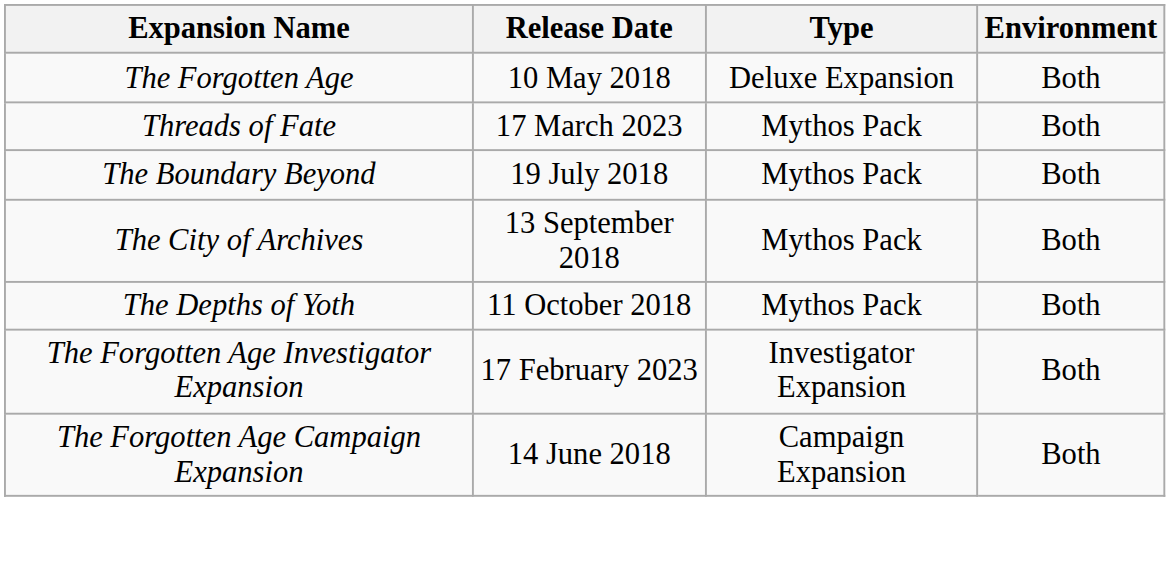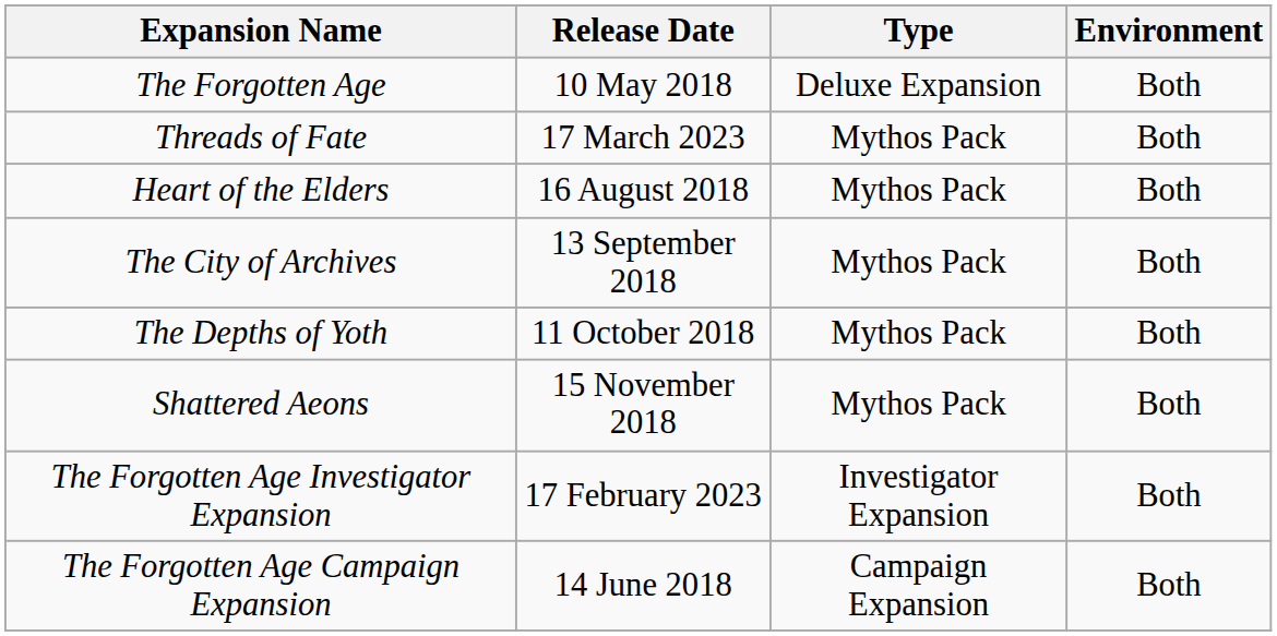 <table class="wikitable" style="text-align:center">
 <tr>
 <th>Expansion Name</th>
 <th>Release Date</th>
 <th>Type</th>
 <th>Environment</th>
 </tr>
 <tr>
 <td><em>The Forgotten Age</em></td>
 <td>10 May 2018</td>
 <td>Deluxe Expansion</td>
 <td>Both</td>
 </tr>
 <tr>
 <td><em>Threads of Fate</em></td>
 <td>17 March 2023</td>
 <td>Mythos Pack</td>
 <td>Both</td>
 </tr>
 <tr>
-<td><em>The Boundary Beyond</em></td>
-<td>19 July 2018</td>
+<td><em>Heart of the Elders</em></td>
+<td>16 August 2018</td>
 <td>Mythos Pack</td>
 <td>Both</td>
 </tr>
 <tr>
 <td><em>The City of Archives</em></td>
 <td>13 September 2018</td>
 <td>Mythos Pack</td>
 <td>Both</td>
 </tr>
 <tr>
 <td><em>The Depths of Yoth</em></td>
 <td>11 October 2018</td>
 <td>Mythos Pack</td>
 <td>Both</td>
 </tr>
 <tr>
+<td><em>Shattered Aeons</em></td>
+<td>15 November 2018</td>
+<td>Mythos Pack</td>
+<td>Both</td>
+</tr>
+<tr>
 <td><em>The Forgotten Age Investigator Expansion</em></td>
 <td>17 February 2023</td>
 <td>Investigator Expansion</td>
 <td>Both</td>
 </tr>
 <tr>
 <td><em>The Forgotten Age Campaign Expansion</em></td>
 <td>14 June 2018</td>
 <td>Campaign Expansion</td>
 <td>Both</td>
 </tr>
 </table>
